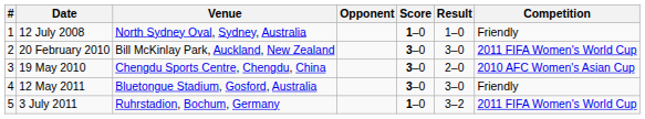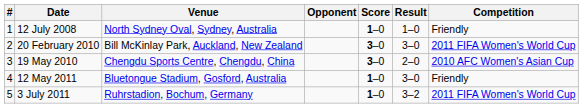 <table class="wikitable" style=font-size:100%>
 <tr>
 <th>#</th>
 <th>Date</th>
 <th>Venue</th>
 <th>Opponent</th>
 <th>Score</th>
 <th>Result</th>
 <th>Competition</th>
 </tr>
 <tr>
 <td>1</td>
 <td>12 July 2008</td>
 <td><a href='#'>North Sydney Oval</a>, <a href='#'>Sydney</a>, <a href='#'>Australia</a></td>
 <td></td>
 <td align=center><strong>1</strong>–0</td>
 <td align=center>1–0</td>
 <td>Friendly</td>
 </tr>
 <tr>
 <td>2</td>
 <td>20 February 2010</td>
 <td>Bill McKinlay Park, <a href='#'>Auckland</a>, <a href='#'>New Zealand</a></td>
 <td></td>
 <td align=center><strong>3</strong>–0</td>
 <td align=center>3–0</td>
 <td><a href='#'>2011 FIFA Women's World Cup</a></td>
 </tr>
 <tr>
 <td>3</td>
 <td>19 May 2010</td>
 <td><a href='#'>Chengdu Sports Centre</a>, <a href='#'>Chengdu</a>, <a href='#'>China</a></td>
 <td></td>
 <td align=center><strong>3</strong>–0</td>
 <td align=center>2–0</td>
 <td><a href='#'>2010 AFC Women's Asian Cup</a></td>
 </tr>
 <tr>
 <td>4</td>
 <td>12 May 2011</td>
 <td><a href='#'>Bluetongue Stadium</a>, <a href='#'>Gosford</a>, <a href='#'>Australia</a></td>
 <td></td>
-<td align=center><strong>3</strong>–0</td>
+<td align=center><strong>1</strong>–0</td>
 <td align=center>3–0</td>
 <td>Friendly</td>
 </tr>
 <tr>
 <td>5</td>
 <td>3 July 2011</td>
 <td><a href='#'>Ruhrstadion</a>, <a href='#'>Bochum</a>, <a href='#'>Germany</a></td>
 <td></td>
 <td align=center><strong>1</strong>–0</td>
 <td align=center>3–2</td>
 <td><a href='#'>2011 FIFA Women's World Cup</a></td>
 </tr>
 </table>
